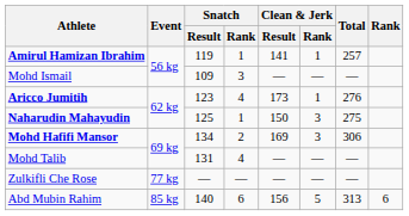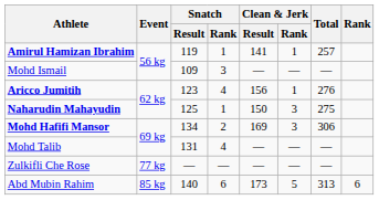 <table class="wikitable" style="font-size:90%">
 <tr>
 <th rowspan="2">Athlete</th>
 <th rowspan="2">Event</th>
 <th colspan="2">Snatch</th>
 <th colspan="2">Clean & Jerk</th>
 <th rowspan="2">Total</th>
 <th rowspan="2">Rank</th>
 </tr>
 <tr>
 <th>Result</th>
 <th>Rank</th>
 <th>Result</th>
 <th>Rank</th>
 </tr>
 <tr align=center>
 <td align=left><strong><a href='#'>Amirul Hamizan Ibrahim</a></strong></td>
 <td align=left rowspan=2><a href='#'>56 kg</a></td>
 <td>119</td>
 <td>1</td>
 <td>141</td>
 <td>1</td>
 <td>257</td>
 <td></td>
 </tr>
 <tr align=center>
 <td align=left><a href='#'>Mohd Ismail</a></td>
 <td>109</td>
 <td>3</td>
 <td>—</td>
 <td>—</td>
 <td>—</td>
 <td></td>
 </tr>
 <tr align=center>
 <td align=left><strong><a href='#'>Aricco Jumitih</a></strong></td>
 <td align=left rowspan=2><a href='#'>62 kg</a></td>
 <td>123</td>
 <td>4</td>
-<td>173</td>
+<td>156</td>
 <td>1</td>
 <td>276</td>
 <td></td>
 </tr>
 <tr align=center>
 <td align=left><strong><a href='#'>Naharudin Mahayudin</a></strong></td>
 <td>125</td>
 <td>1</td>
 <td>150</td>
 <td>3</td>
 <td>275</td>
 <td></td>
 </tr>
 <tr align=center>
 <td align=left><strong><a href='#'>Mohd Hafifi Mansor</a></strong></td>
 <td align=left rowspan=2><a href='#'>69 kg</a></td>
 <td>134</td>
 <td>2</td>
 <td>169</td>
 <td>3</td>
 <td>306</td>
 <td></td>
 </tr>
 <tr align=center>
 <td align=left><a href='#'>Mohd Talib</a></td>
 <td>131</td>
 <td>4</td>
 <td>—</td>
 <td>—</td>
 <td>—</td>
 <td></td>
 </tr>
 <tr align=center>
 <td align=left><a href='#'>Zulkifli Che Rose</a></td>
 <td align=left><a href='#'>77 kg</a></td>
 <td>—</td>
 <td>—</td>
 <td>—</td>
 <td>—</td>
 <td>—</td>
 <td></td>
 </tr>
 <tr align=center>
 <td align=left><a href='#'>Abd Mubin Rahim</a></td>
 <td align=left><a href='#'>85 kg</a></td>
 <td>140</td>
 <td>6</td>
-<td>156</td>
+<td>173</td>
 <td>5</td>
 <td>313</td>
 <td>6</td>
 </tr>
 </table>
